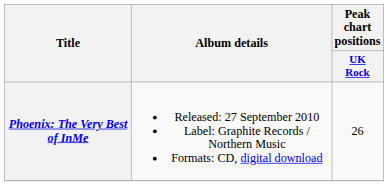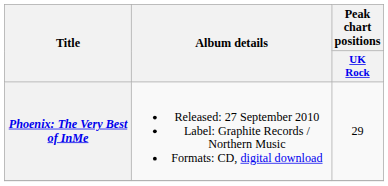 <table class="wikitable plainrowheaders" style="text-align:center;">
 <tr>
 <th scope="col" rowspan="2" style="width:10em;">Title</th>
 <th scope="col" rowspan="2" style="width:16em;">Album details</th>
 <th scope="col" colspan="1">Peak chart positions</th>
 </tr>
 <tr>
 <th scope="col" style="width:2.5em;font-size:90%;"><a href='#'>UK<br>Rock</a><br></th>
 </tr>
 <tr>
 <th scope="row"><em><a href='#'>Phoenix: The Very Best of InMe</a></em></th>
 <td><br><ul><li>Released: 27 September 2010</li><li>Label: Graphite Records / Northern Music</li><li>Formats: CD, <a href='#'>digital download</a></li></ul></td>
-<td align="center">26</td>
+<td align="center">29</td>
 </tr>
 <tr>
 </tr>
 </table>
